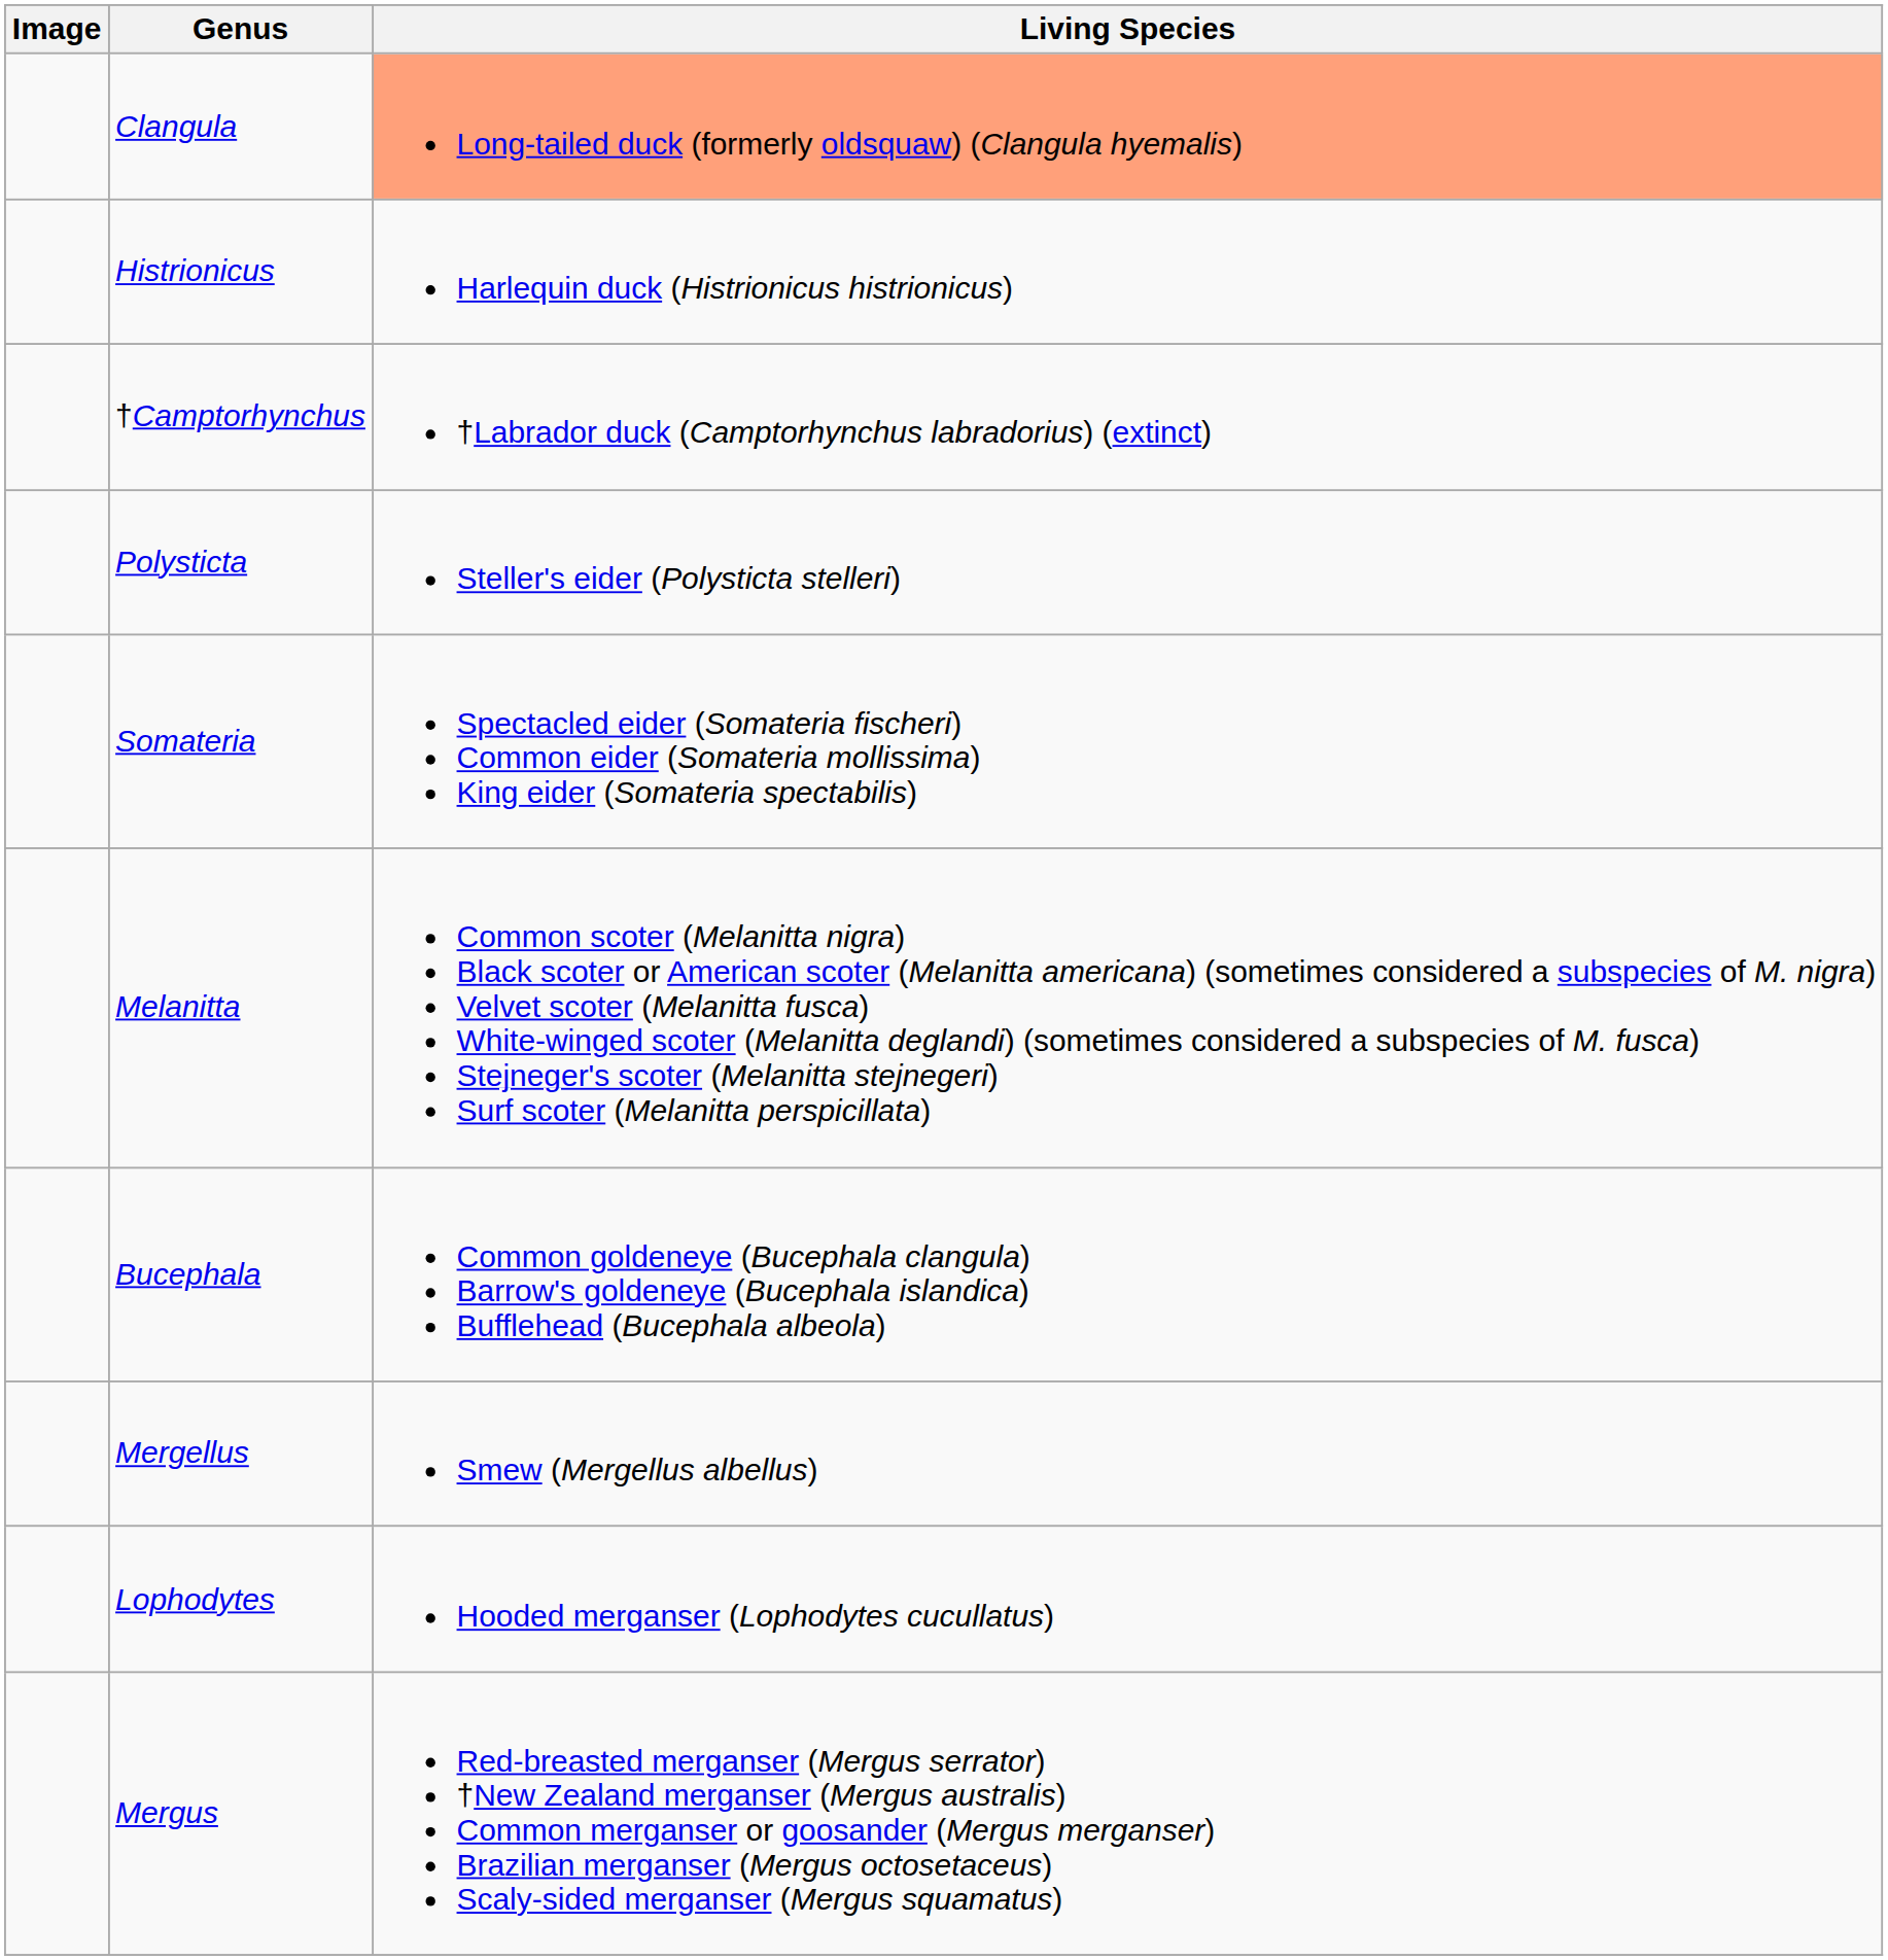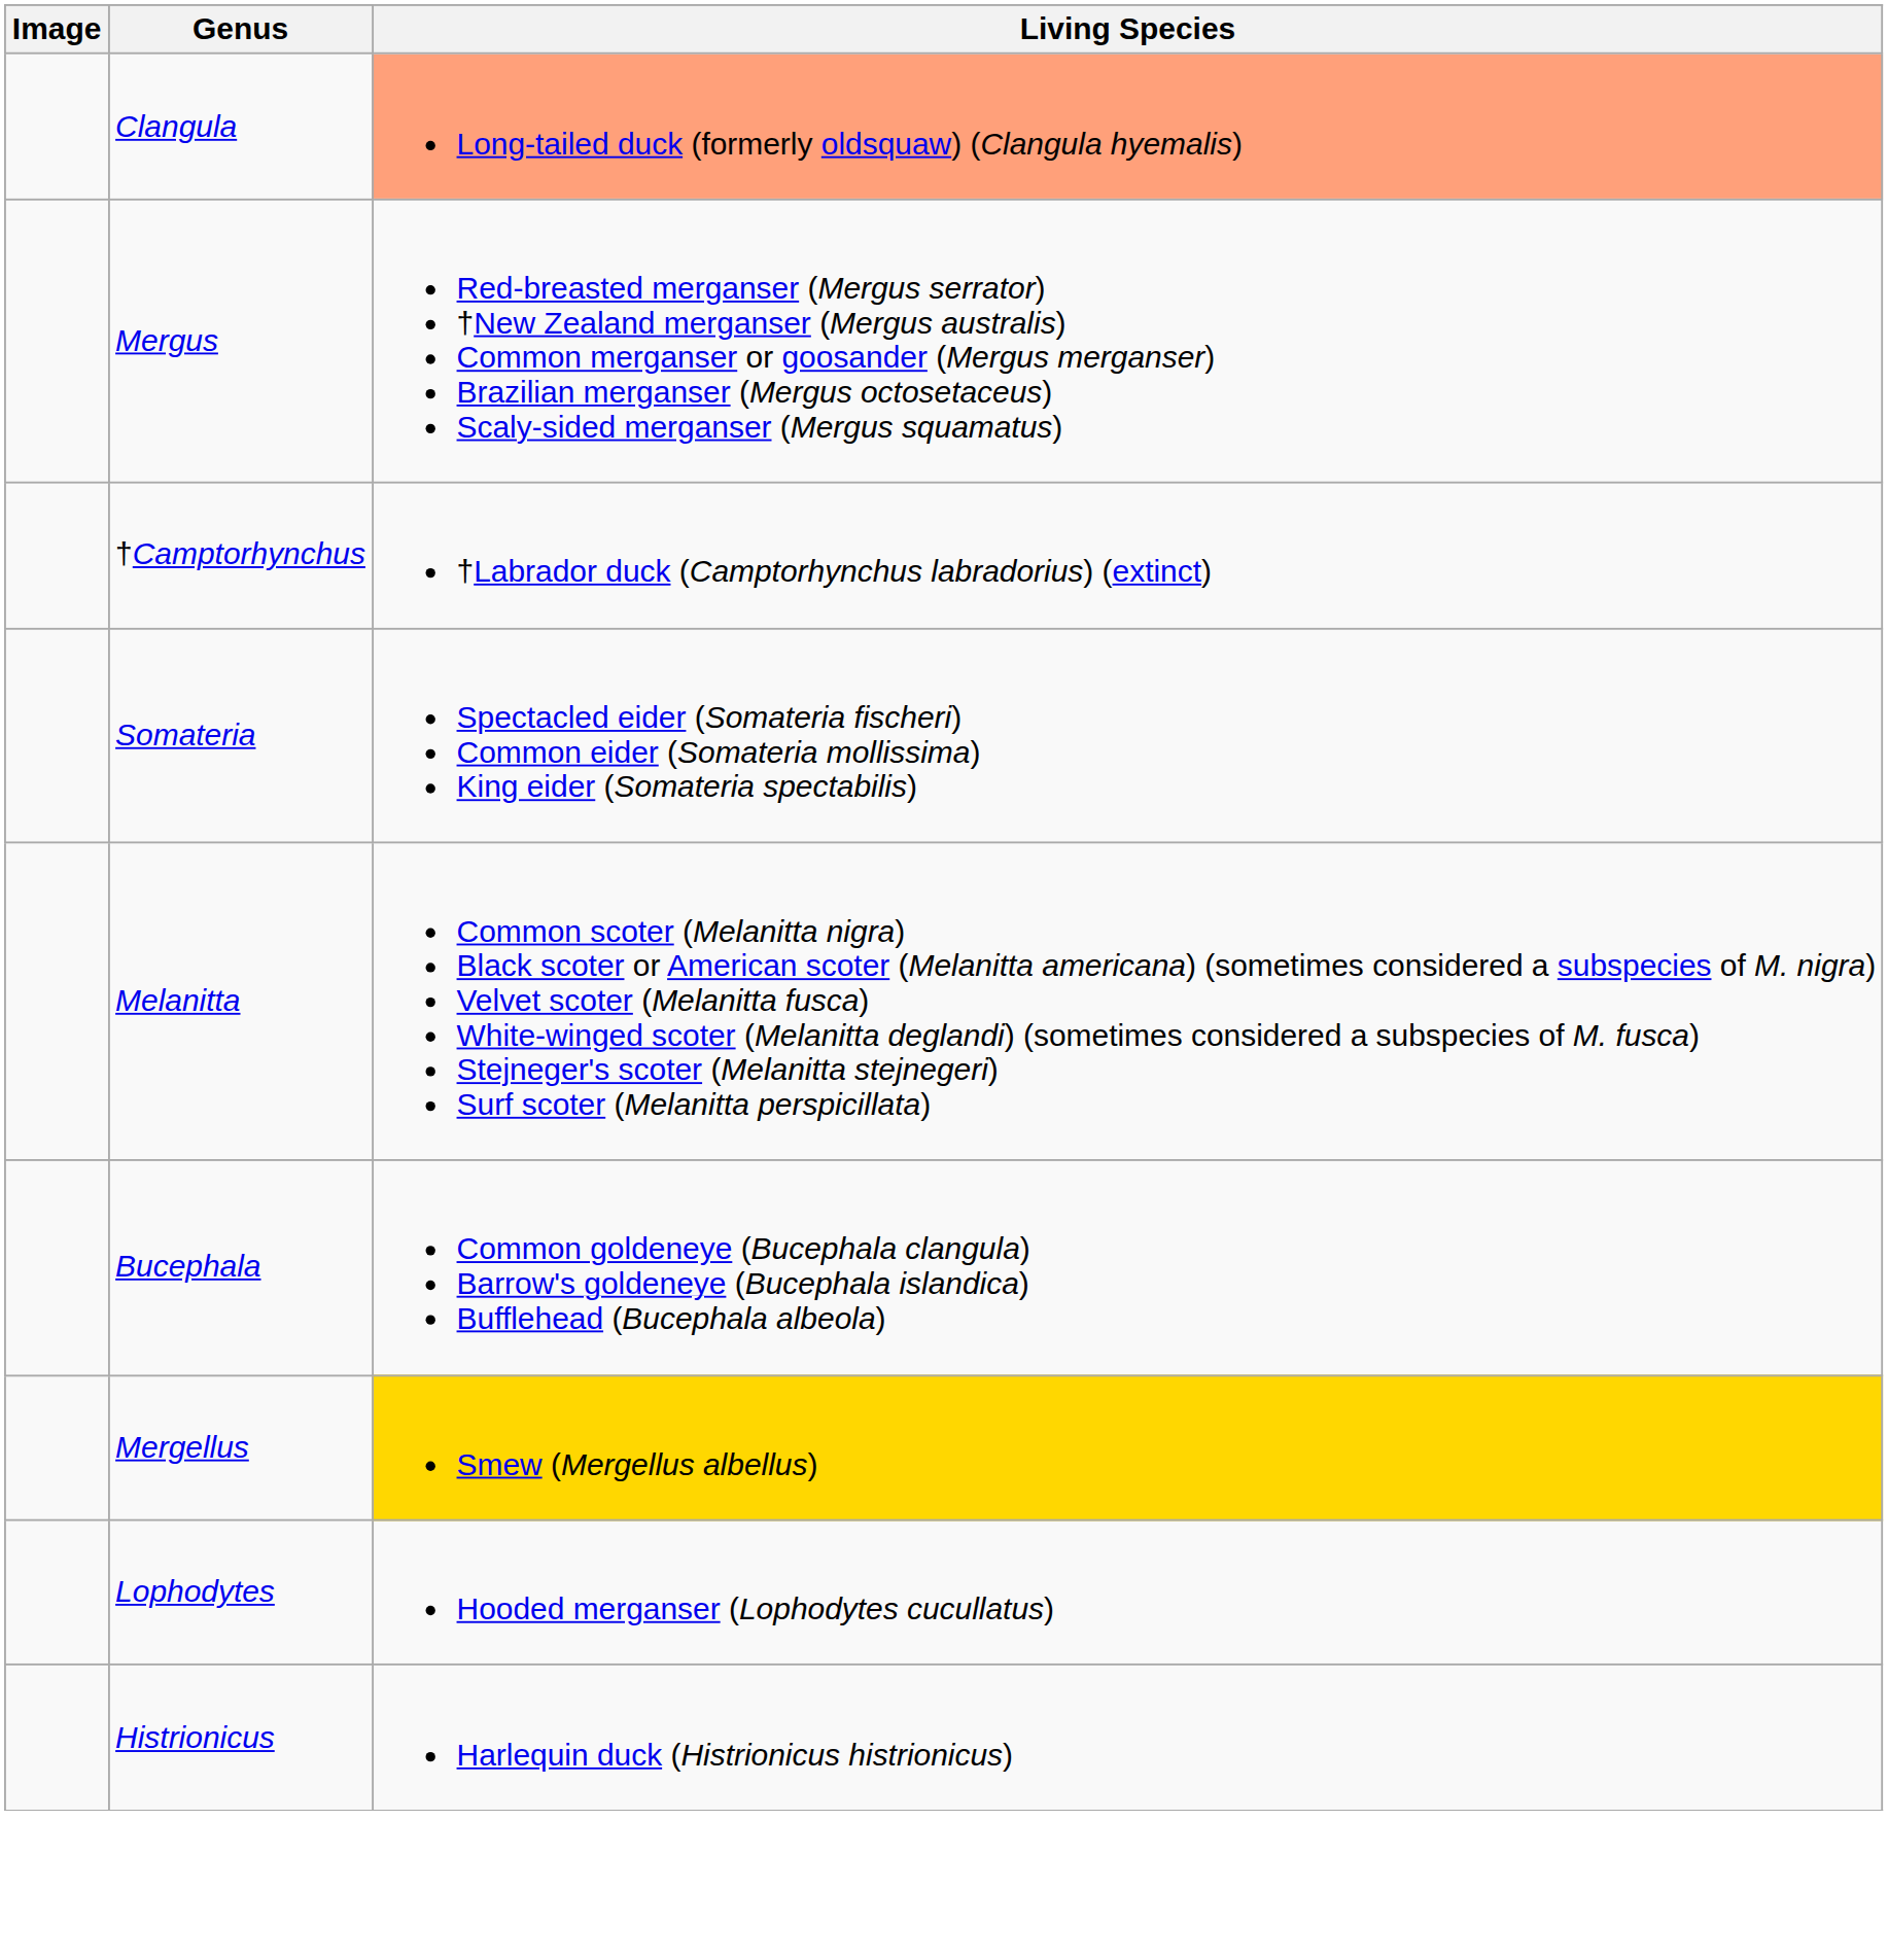 <table class="wikitable">
 <tr>
 <th>Image</th>
 <th>Genus</th>
 <th>Living Species</th>
 </tr>
 <tr>
 <td></td>
 <td><em><a href='#'>Clangula</a></em> </td>
 <td style="background: lightsalmon;"><br><ul><li><a href='#'>Long-tailed duck</a> (formerly <a href='#'>oldsquaw</a>) (<em>Clangula hyemalis</em>)</li></ul></td>
 </tr>
 <tr>
 <td></td>
-<td><em><a href='#'>Histrionicus</a></em> </td>
-<td><br><ul><li><a href='#'>Harlequin duck</a> (<em>Histrionicus histrionicus</em>)</li></ul></td>
+<td><em><a href='#'>Mergus</a></em> </td>
+<td><br><ul><li><a href='#'>Red-breasted merganser</a> (<em>Mergus serrator</em>)</li><li>†<a href='#'>New Zealand merganser</a> (<em>Mergus australis</em>)</li><li><a href='#'>Common merganser</a> or <a href='#'>goosander</a> (<em>Mergus merganser</em>)</li><li><a href='#'>Brazilian merganser</a> (<em>Mergus octosetaceus</em>)</li><li><a href='#'>Scaly-sided merganser</a> (<em>Mergus squamatus</em>)</li></ul></td>
 </tr>
 <tr>
 <td></td>
 <td>†<em><a href='#'>Camptorhynchus</a></em> </td>
 <td><br><ul><li>†<a href='#'>Labrador duck</a> (<em>Camptorhynchus labradorius</em>) (<a href='#'>extinct</a>)</li></ul></td>
-</tr>
-<tr>
-<td></td>
-<td><em><a href='#'>Polysticta</a></em> </td>
-<td><br><ul><li><a href='#'>Steller's eider</a> (<em>Polysticta stelleri</em>)</li></ul></td>
 </tr>
 <tr>
 <td></td>
 <td><em><a href='#'>Somateria</a></em> </td>
 <td><br><ul><li><a href='#'>Spectacled eider</a> (<em>Somateria fischeri</em>)</li><li><a href='#'>Common eider</a> (<em>Somateria mollissima</em>)</li><li><a href='#'>King eider</a> (<em>Somateria spectabilis</em>)</li></ul></td>
 </tr>
 <tr>
 <td></td>
 <td><em><a href='#'>Melanitta</a></em> </td>
 <td><br><ul><li><a href='#'>Common scoter</a> (<em>Melanitta nigra</em>)</li><li><a href='#'>Black scoter</a> or <a href='#'>American scoter</a> (<em>Melanitta americana</em>) (sometimes considered a <a href='#'>subspecies</a> of <em>M. nigra</em>)</li><li><a href='#'>Velvet scoter</a> (<em>Melanitta fusca</em>)</li><li><a href='#'>White-winged scoter</a> (<em>Melanitta deglandi</em>)  (sometimes considered a subspecies of <em>M. fusca</em>)</li><li><a href='#'>Stejneger's scoter</a> (<em>Melanitta stejnegeri</em>)</li><li><a href='#'>Surf scoter</a> (<em>Melanitta perspicillata</em>)</li></ul></td>
 </tr>
 <tr>
 <td></td>
 <td><em><a href='#'>Bucephala</a></em> </td>
 <td><br><ul><li><a href='#'>Common goldeneye</a> (<em>Bucephala clangula</em>)</li><li><a href='#'>Barrow's goldeneye</a> (<em>Bucephala islandica</em>)</li><li><a href='#'>Bufflehead</a> (<em>Bucephala albeola</em>)</li></ul></td>
 </tr>
 <tr>
 <td></td>
 <td><em><a href='#'>Mergellus</a></em> </td>
-<td><br><ul><li><a href='#'>Smew</a> (<em>Mergellus albellus</em>)</li></ul></td>
+<td style="background: gold;"><br><ul><li><a href='#'>Smew</a> (<em>Mergellus albellus</em>)</li></ul></td>
 </tr>
 <tr>
 <td></td>
 <td><em><a href='#'>Lophodytes</a></em> </td>
 <td><br><ul><li><a href='#'>Hooded merganser</a> (<em>Lophodytes cucullatus</em>)</li></ul></td>
 </tr>
 <tr>
 <td></td>
-<td><em><a href='#'>Mergus</a></em> </td>
-<td><br><ul><li><a href='#'>Red-breasted merganser</a> (<em>Mergus serrator</em>)</li><li>†<a href='#'>New Zealand merganser</a> (<em>Mergus australis</em>)</li><li><a href='#'>Common merganser</a> or <a href='#'>goosander</a> (<em>Mergus merganser</em>)</li><li><a href='#'>Brazilian merganser</a> (<em>Mergus octosetaceus</em>)</li><li><a href='#'>Scaly-sided merganser</a> (<em>Mergus squamatus</em>)</li></ul></td>
+<td><em><a href='#'>Histrionicus</a></em> </td>
+<td><br><ul><li><a href='#'>Harlequin duck</a> (<em>Histrionicus histrionicus</em>)</li></ul></td>
 </tr>
 <tr>
 </tr>
 </table>
